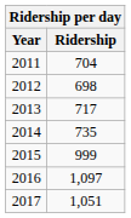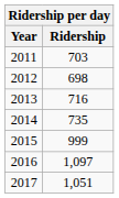 <table class="wikitable" style="margin: 1em 0.2em; text-align: center;">
 <tr style="background: #ddd;">
 <th colspan="2">Ridership per day </th>
 </tr>
 <tr>
 <th>Year</th>
 <th>Ridership</th>
 </tr>
 <tr>
 <td>2011</td>
-<td>704</td>
+<td>703</td>
 </tr>
 <tr>
 <td>2012</td>
 <td>698</td>
 </tr>
 <tr>
 <td>2013</td>
-<td>717</td>
+<td>716</td>
 </tr>
 <tr>
 <td>2014</td>
 <td>735</td>
 </tr>
 <tr>
 <td>2015</td>
 <td>999</td>
 </tr>
 <tr>
 <td>2016</td>
 <td>1,097</td>
 </tr>
 <tr>
 <td>2017</td>
 <td>1,051</td>
 </tr>
 </table>
